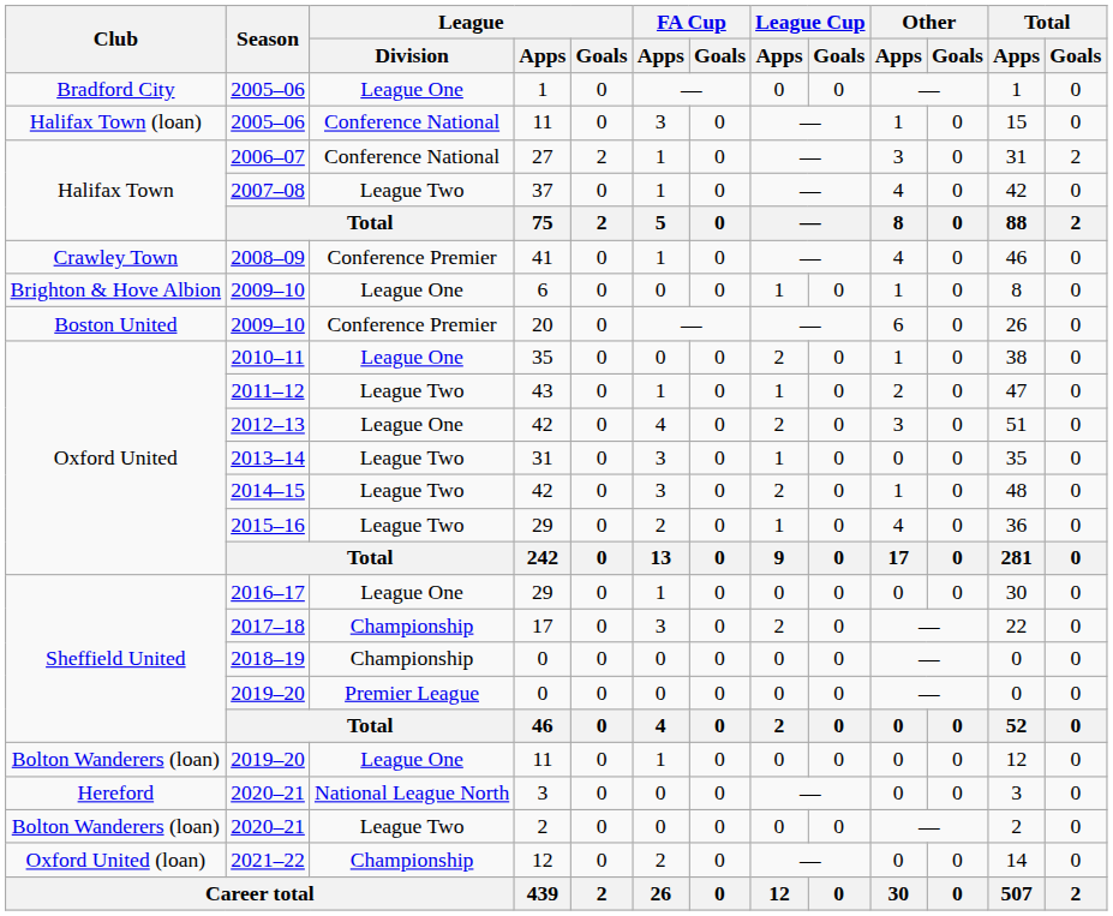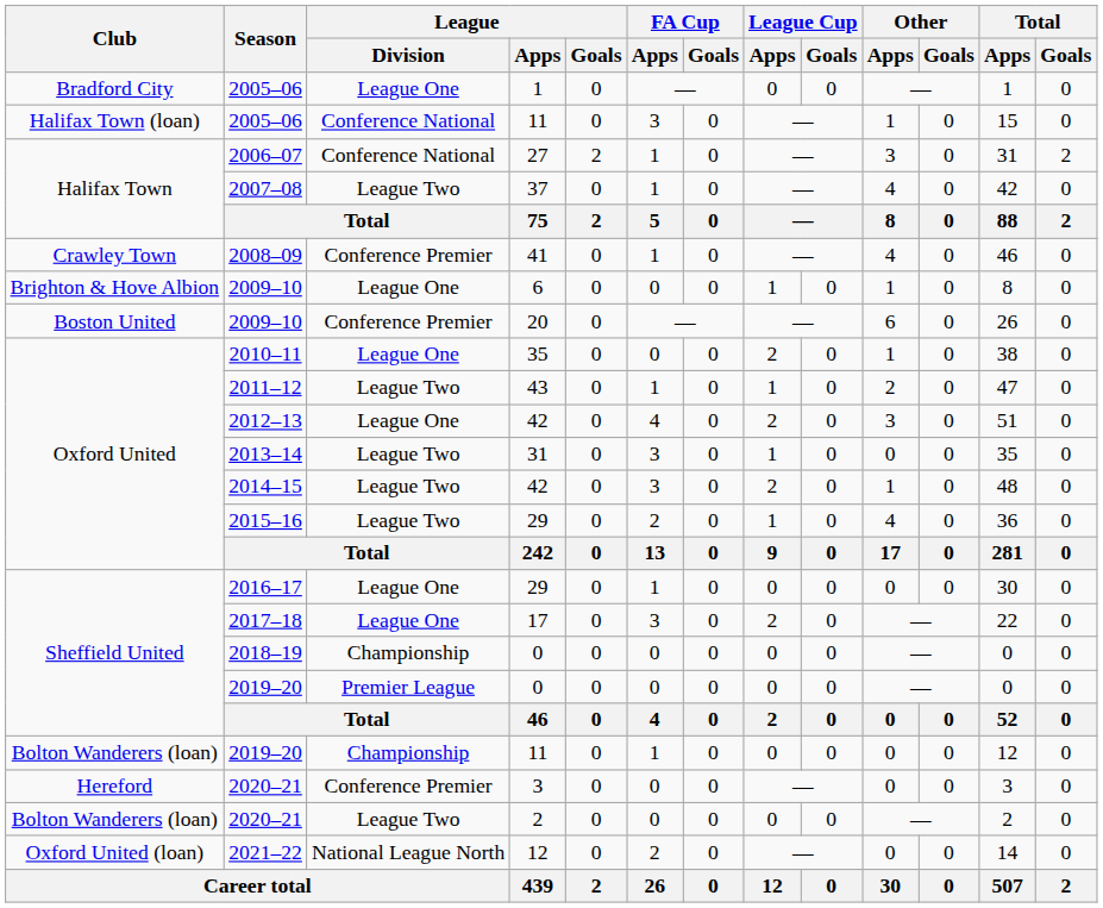 <table class=wikitable style="text-align: center;">
 <tr>
 <th rowspan=2>Club</th>
 <th rowspan=2>Season</th>
 <th colspan=3>League</th>
 <th colspan=2><a href='#'>FA Cup</a></th>
 <th colspan=2><a href='#'>League Cup</a></th>
 <th colspan=2>Other</th>
 <th colspan=2>Total</th>
 </tr>
 <tr>
 <th>Division</th>
 <th>Apps</th>
 <th>Goals</th>
 <th>Apps</th>
 <th>Goals</th>
 <th>Apps</th>
 <th>Goals</th>
 <th>Apps</th>
 <th>Goals</th>
 <th>Apps</th>
 <th>Goals</th>
 </tr>
 <tr>
 <td><a href='#'>Bradford City</a></td>
 <td><a href='#'>2005–06</a></td>
 <td><a href='#'>League One</a></td>
 <td>1</td>
 <td>0</td>
 <td colspan=2>—</td>
 <td>0</td>
 <td>0</td>
 <td colspan=2>—</td>
 <td>1</td>
 <td>0</td>
 </tr>
 <tr>
 <td><a href='#'>Halifax Town</a> (loan)</td>
 <td><a href='#'>2005–06</a></td>
 <td><a href='#'>Conference National</a></td>
 <td>11</td>
 <td>0</td>
 <td>3</td>
 <td>0</td>
 <td colspan=2>—</td>
 <td>1</td>
 <td>0</td>
 <td>15</td>
 <td>0</td>
 </tr>
 <tr>
 <td rowspan=3>Halifax Town</td>
 <td><a href='#'>2006–07</a></td>
 <td>Conference National</td>
 <td>27</td>
 <td>2</td>
 <td>1</td>
 <td>0</td>
 <td colspan=2>—</td>
 <td>3</td>
 <td>0</td>
 <td>31</td>
 <td>2</td>
 </tr>
 <tr>
 <td><a href='#'>2007–08</a></td>
 <td>League Two</td>
 <td>37</td>
 <td>0</td>
 <td>1</td>
 <td>0</td>
 <td colspan=2>—</td>
 <td>4</td>
 <td>0</td>
 <td>42</td>
 <td>0</td>
 </tr>
 <tr>
 <th colspan=2>Total</th>
 <th>75</th>
 <th>2</th>
 <th>5</th>
 <th>0</th>
 <th colspan=2>—</th>
 <th>8</th>
 <th>0</th>
 <th>88</th>
 <th>2</th>
 </tr>
 <tr>
 <td><a href='#'>Crawley Town</a></td>
 <td><a href='#'>2008–09</a></td>
 <td>Conference Premier</td>
 <td>41</td>
 <td>0</td>
 <td>1</td>
 <td>0</td>
 <td colspan=2>—</td>
 <td>4</td>
 <td>0</td>
 <td>46</td>
 <td>0</td>
 </tr>
 <tr>
 <td><a href='#'>Brighton & Hove Albion</a></td>
 <td><a href='#'>2009–10</a></td>
 <td>League One</td>
 <td>6</td>
 <td>0</td>
 <td>0</td>
 <td>0</td>
 <td>1</td>
 <td>0</td>
 <td>1</td>
 <td>0</td>
 <td>8</td>
 <td>0</td>
 </tr>
 <tr>
 <td><a href='#'>Boston United</a></td>
 <td><a href='#'>2009–10</a></td>
 <td>Conference Premier</td>
 <td>20</td>
 <td>0</td>
 <td colspan=2>—</td>
 <td colspan=2>—</td>
 <td>6</td>
 <td>0</td>
 <td>26</td>
 <td>0</td>
 </tr>
 <tr>
 <td rowspan=7>Oxford United</td>
 <td><a href='#'>2010–11</a></td>
 <td><a href='#'>League One</a></td>
 <td>35</td>
 <td>0</td>
 <td>0</td>
 <td>0</td>
 <td>2</td>
 <td>0</td>
 <td>1</td>
 <td>0</td>
 <td>38</td>
 <td>0</td>
 </tr>
 <tr>
 <td><a href='#'>2011–12</a></td>
 <td>League Two</td>
 <td>43</td>
 <td>0</td>
 <td>1</td>
 <td>0</td>
 <td>1</td>
 <td>0</td>
 <td>2</td>
 <td>0</td>
 <td>47</td>
 <td>0</td>
 </tr>
 <tr>
 <td><a href='#'>2012–13</a></td>
 <td>League One</td>
 <td>42</td>
 <td>0</td>
 <td>4</td>
 <td>0</td>
 <td>2</td>
 <td>0</td>
 <td>3</td>
 <td>0</td>
 <td>51</td>
 <td>0</td>
 </tr>
 <tr>
 <td><a href='#'>2013–14</a></td>
 <td>League Two</td>
 <td>31</td>
 <td>0</td>
 <td>3</td>
 <td>0</td>
 <td>1</td>
 <td>0</td>
 <td>0</td>
 <td>0</td>
 <td>35</td>
 <td>0</td>
 </tr>
 <tr>
 <td><a href='#'>2014–15</a></td>
 <td>League Two</td>
 <td>42</td>
 <td>0</td>
 <td>3</td>
 <td>0</td>
 <td>2</td>
 <td>0</td>
 <td>1</td>
 <td>0</td>
 <td>48</td>
 <td>0</td>
 </tr>
 <tr>
 <td><a href='#'>2015–16</a></td>
 <td>League Two</td>
 <td>29</td>
 <td>0</td>
 <td>2</td>
 <td>0</td>
 <td>1</td>
 <td>0</td>
 <td>4</td>
 <td>0</td>
 <td>36</td>
 <td>0</td>
 </tr>
 <tr>
 <th colspan=2>Total</th>
 <th>242</th>
 <th>0</th>
 <th>13</th>
 <th>0</th>
 <th>9</th>
 <th>0</th>
 <th>17</th>
 <th>0</th>
 <th>281</th>
 <th>0</th>
 </tr>
 <tr>
 <td rowspan=5><a href='#'>Sheffield United</a></td>
 <td><a href='#'>2016–17</a></td>
 <td>League One</td>
 <td>29</td>
 <td>0</td>
 <td>1</td>
 <td>0</td>
 <td>0</td>
 <td>0</td>
 <td>0</td>
 <td>0</td>
 <td>30</td>
 <td>0</td>
 </tr>
 <tr>
 <td><a href='#'>2017–18</a></td>
-<td><a href='#'>Championship</a></td>
+<td><a href='#'>League One</a></td>
 <td>17</td>
 <td>0</td>
 <td>3</td>
 <td>0</td>
 <td>2</td>
 <td>0</td>
 <td colspan=2>—</td>
 <td>22</td>
 <td>0</td>
 </tr>
 <tr>
 <td><a href='#'>2018–19</a></td>
 <td>Championship</td>
 <td>0</td>
 <td>0</td>
 <td>0</td>
 <td>0</td>
 <td>0</td>
 <td>0</td>
 <td colspan=2>—</td>
 <td>0</td>
 <td>0</td>
 </tr>
 <tr>
 <td><a href='#'>2019–20</a></td>
 <td><a href='#'>Premier League</a></td>
 <td>0</td>
 <td>0</td>
 <td>0</td>
 <td>0</td>
 <td>0</td>
 <td>0</td>
 <td colspan=2>—</td>
 <td>0</td>
 <td>0</td>
 </tr>
 <tr>
 <th colspan=2>Total</th>
 <th>46</th>
 <th>0</th>
 <th>4</th>
 <th>0</th>
 <th>2</th>
 <th>0</th>
 <th>0</th>
 <th>0</th>
 <th>52</th>
 <th>0</th>
 </tr>
 <tr>
 <td><a href='#'>Bolton Wanderers</a> (loan)</td>
 <td><a href='#'>2019–20</a></td>
-<td><a href='#'>League One</a></td>
+<td><a href='#'>Championship</a></td>
 <td>11</td>
 <td>0</td>
 <td>1</td>
 <td>0</td>
 <td>0</td>
 <td>0</td>
 <td>0</td>
 <td>0</td>
 <td>12</td>
 <td>0</td>
 </tr>
 <tr>
 <td><a href='#'>Hereford</a></td>
 <td><a href='#'>2020–21</a></td>
-<td><a href='#'>National League North</a></td>
+<td>Conference Premier</td>
 <td>3</td>
 <td>0</td>
 <td>0</td>
 <td>0</td>
 <td colspan=2>—</td>
 <td>0</td>
 <td>0</td>
 <td>3</td>
 <td>0</td>
 </tr>
 <tr>
 <td><a href='#'>Bolton Wanderers</a> (loan)</td>
 <td><a href='#'>2020–21</a></td>
 <td>League Two</td>
 <td>2</td>
 <td>0</td>
 <td>0</td>
 <td>0</td>
 <td>0</td>
 <td>0</td>
 <td colspan=2>—</td>
 <td>2</td>
 <td>0</td>
 </tr>
 <tr>
 <td><a href='#'>Oxford United</a> (loan)</td>
 <td><a href='#'>2021–22</a></td>
-<td><a href='#'>Championship</a></td>
+<td>National League North</td>
 <td>12</td>
 <td>0</td>
 <td>2</td>
 <td>0</td>
 <td colspan="2">—</td>
 <td>0</td>
 <td>0</td>
 <td>14</td>
 <td>0</td>
 </tr>
 <tr>
 <th colspan=3>Career total</th>
 <th>439</th>
 <th>2</th>
 <th>26</th>
 <th>0</th>
 <th>12</th>
 <th>0</th>
 <th>30</th>
 <th>0</th>
 <th>507</th>
 <th>2</th>
 </tr>
 </table>
